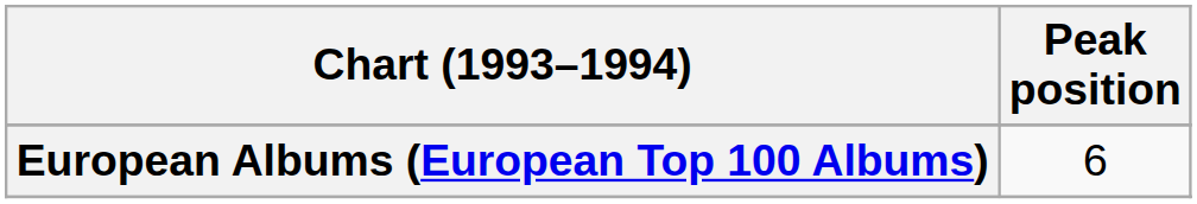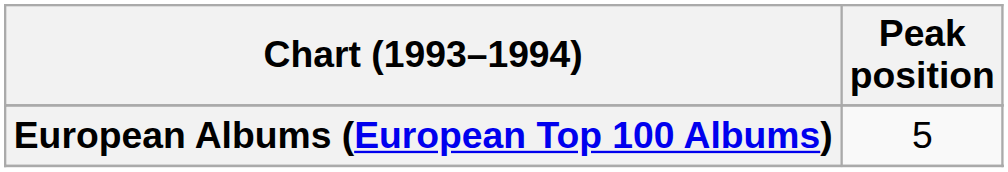 <table class="wikitable sortable plainrowheaders">
 <tr>
 <th scope="col">Chart (1993–1994)</th>
 <th scope="col">Peak<br>position</th>
 </tr>
 <tr>
 </tr>
 <tr>
 </tr>
 <tr>
 </tr>
 <tr>
 <th scope="row">European Albums (<a href='#'>European Top 100 Albums</a>)</th>
-<td align="center">6</td>
+<td align="center">5</td>
 </tr>
 <tr>
 </tr>
 <tr>
 </tr>
 <tr>
 </tr>
 <tr>
 </tr>
 <tr>
 </tr>
 <tr>
 </tr>
 <tr>
 </tr>
 </table>
